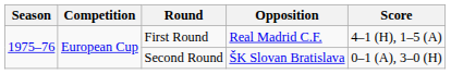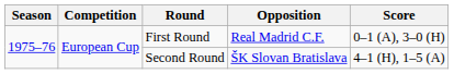 <table class="wikitable">
 <tr>
 <th>Season</th>
 <th>Competition</th>
 <th>Round</th>
 <th>Opposition</th>
 <th>Score</th>
 </tr>
 <tr>
 <td rowspan="2"><a href='#'>1975–76</a></td>
 <td rowspan="2"><a href='#'>European Cup</a></td>
 <td>First Round</td>
 <td> <a href='#'>Real Madrid C.F.</a></td>
-<td>4–1 (H), 1–5 (A)</td>
+<td>0–1 (A), 3–0 (H)</td>
 </tr>
 <tr>
 <td>Second Round</td>
 <td> <a href='#'>ŠK Slovan Bratislava</a></td>
-<td>0–1 (A), 3–0 (H)</td>
+<td>4–1 (H), 1–5 (A)</td>
 </tr>
 </table>
